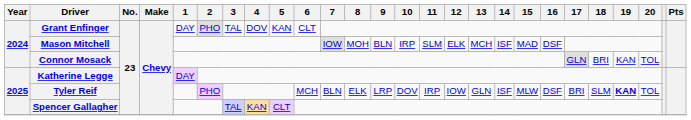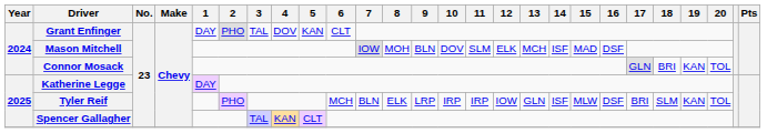 <table class="wikitable" style="text-align:center; font-size:75%">
 <tr>
 <th>Year</th>
 <th>Driver</th>
 <th>No.</th>
 <th>Make</th>
 <th>1</th>
 <th>2</th>
 <th>3</th>
 <th>4</th>
 <th>5</th>
 <th>6</th>
 <th>7</th>
 <th>8</th>
 <th>9</th>
 <th>10</th>
 <th>11</th>
 <th>12</th>
 <th>13</th>
 <th>14</th>
 <th>15</th>
 <th>16</th>
 <th>17</th>
 <th>18</th>
 <th>19</th>
 <th>20</th>
 <th></th>
 <th>Pts</th>
 </tr>
 <tr>
 <th rowspan=3><a href='#'>2024</a></th>
 <th><a href='#'>Grant Enfinger</a></th>
 <th rowspan=6>23</th>
 <th rowspan=6><a href='#'>Chevy</a></th>
 <td><a href='#'>DAY</a></td>
 <td style="background:#DFDFDF;"><a href='#'>PHO</a><br></td>
 <td><a href='#'>TAL</a></td>
 <td><a href='#'>DOV</a></td>
 <td><a href='#'>KAN</a></td>
 <td><a href='#'>CLT</a></td>
 <td colspan=14></td>
 <th rowspan=3></th>
 <th rowspan=3></th>
 </tr>
 <tr>
 <th><a href='#'>Mason Mitchell</a></th>
 <td colspan=6></td>
 <td style="background:#DFDFDF;"><a href='#'>IOW</a><br></td>
 <td><a href='#'>MOH</a></td>
 <td><a href='#'>BLN</a></td>
-<td><a href='#'>IRP</a></td>
+<td><a href='#'>DOV</a></td>
 <td><a href='#'>SLM</a></td>
 <td><a href='#'>ELK</a></td>
 <td><a href='#'>MCH</a></td>
 <td><a href='#'>ISF</a></td>
 <td><a href='#'>MAD</a></td>
 <td><a href='#'>DSF</a></td>
 <td colspan=4></td>
 </tr>
 <tr>
 <th><a href='#'>Connor Mosack</a></th>
 <td colspan=16></td>
 <td style="background:#DFDFDF;"><a href='#'>GLN</a><br></td>
 <td><a href='#'>BRI</a></td>
 <td><a href='#'>KAN</a></td>
 <td><a href='#'>TOL</a></td>
 </tr>
 <tr>
 <th rowspan=3><a href='#'>2025</a></th>
 <th><a href='#'>Katherine Legge</a></th>
 <td style="background:#EFCFFF;"><a href='#'>DAY</a><br></td>
 <td colspan=19></td>
 <th rowspan=3></th>
 <th rowspan=3></th>
 </tr>
 <tr>
 <th><a href='#'>Tyler Reif</a></th>
 <td></td>
 <td style="background:#EFCFFF;"><a href='#'>PHO</a><br></td>
 <td colspan=3></td>
 <td><a href='#'>MCH</a></td>
 <td><a href='#'>BLN</a></td>
 <td><a href='#'>ELK</a></td>
 <td><a href='#'>LRP</a></td>
-<td><a href='#'>DOV</a></td>
+<td><a href='#'>IRP</a></td>
 <td><a href='#'>IRP</a></td>
 <td><a href='#'>IOW</a></td>
 <td><a href='#'>GLN</a></td>
 <td><a href='#'>ISF</a></td>
 <td><a href='#'>MLW</a></td>
 <td><a href='#'>DSF</a></td>
 <td><a href='#'>BRI</a></td>
 <td><a href='#'>SLM</a></td>
-<td><strong><a href='#'>KAN</a></strong></td>
+<td><a href='#'>KAN</a></td>
 <td><a href='#'>TOL</a></td>
 </tr>
 <tr>
 <th><a href='#'>Spencer Gallagher</a></th>
 <td colspan=2></td>
 <td style="background:#CFCFFF;"><a href='#'>TAL</a><br></td>
 <td style="background:#FFDF9F;"><a href='#'>KAN</a><br></td>
 <td style="background:#EFCFFF;"><a href='#'>CLT</a><br></td>
 <td colspan=16></td>
 </tr>
 <tr>
 </tr>
 </table>
